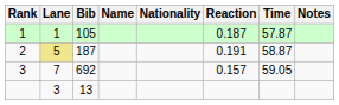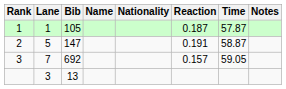 <table class="wikitable sortable" style="text-align:center">
 <tr>
 <th>Rank</th>
 <th>Lane</th>
 <th>Bib</th>
 <th>Name</th>
 <th>Nationality</th>
 <th>Reaction</th>
 <th>Time</th>
 <th>Notes</th>
 </tr>
 <tr bgcolor=ccffcc>
 <td>1</td>
 <td>1</td>
 <td>105</td>
 <td align=left></td>
 <td align=left></td>
 <td>0.187</td>
 <td>57.87</td>
 <td><strong></strong></td>
 </tr>
 <tr>
 <td>2</td>
-<td style="background: khaki;">5</td>
-<td>187</td>
+<td>5</td>
+<td>147</td>
 <td align=left></td>
 <td align=left></td>
 <td>0.191</td>
 <td>58.87</td>
 <td></td>
 </tr>
 <tr>
 <td>3</td>
 <td>7</td>
 <td>692</td>
 <td align=left></td>
 <td align=left></td>
 <td>0.157</td>
 <td>59.05</td>
 <td></td>
 </tr>
 <tr>
 <td></td>
 <td>3</td>
 <td>13</td>
 <td align=left></td>
 <td align=left></td>
 <td></td>
 <td></td>
 <td><strong></strong></td>
 </tr>
 </table>
